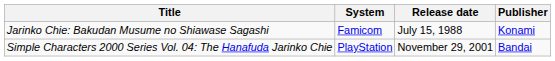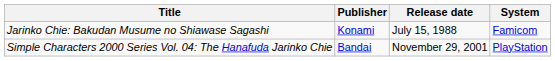 <table class="wikitable sortable">
 <tr>
 <th>Title</th>
+<th>Publisher</th>
+<th>Release date</th>
 <th>System</th>
-<th>Release date</th>
-<th>Publisher</th>
 </tr>
 <tr>
 <td><em>Jarinko Chie: Bakudan Musume no Shiawase Sagashi</em></td>
+<td><a href='#'>Konami</a></td>
+<td>July 15, 1988</td>
 <td><a href='#'>Famicom</a></td>
-<td>July 15, 1988</td>
-<td><a href='#'>Konami</a></td>
 </tr>
 <tr>
 <td><em>Simple Characters 2000 Series Vol. 04: The <a href='#'>Hanafuda</a> Jarinko Chie</em></td>
+<td><a href='#'>Bandai</a></td>
+<td>November 29, 2001</td>
 <td><a href='#'>PlayStation</a></td>
-<td>November 29, 2001</td>
-<td><a href='#'>Bandai</a></td>
 </tr>
 </table>
